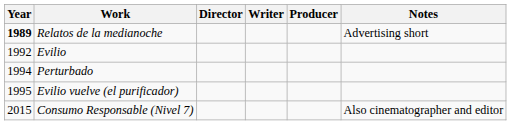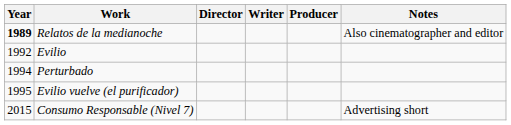 <table class="wikitable sortable">
 <tr>
 <th>Year</th>
 <th>Work</th>
 <th>Director</th>
 <th>Writer</th>
 <th>Producer</th>
 <th>Notes</th>
 </tr>
 <tr>
 <td><strong>1989</strong></td>
 <td><em>Relatos de la medianoche</em></td>
 <td></td>
 <td></td>
 <td></td>
-<td>Advertising short</td>
+<td>Also cinematographer and editor</td>
 </tr>
 <tr>
 <td>1992</td>
 <td><em>Evilio</em></td>
 <td></td>
 <td></td>
 <td></td>
 <td></td>
 </tr>
 <tr>
 <td>1994</td>
 <td><em>Perturbado</em></td>
 <td></td>
 <td></td>
 <td></td>
 <td></td>
 </tr>
 <tr>
 <td>1995</td>
 <td><em>Evilio vuelve (el purificador)</em></td>
 <td></td>
 <td></td>
 <td></td>
 <td></td>
 </tr>
 <tr>
 <td>2015</td>
 <td><em>Consumo Responsable (Nivel 7)</em></td>
 <td></td>
 <td></td>
 <td></td>
-<td>Also cinematographer and editor</td>
+<td>Advertising short</td>
 </tr>
 </table>
